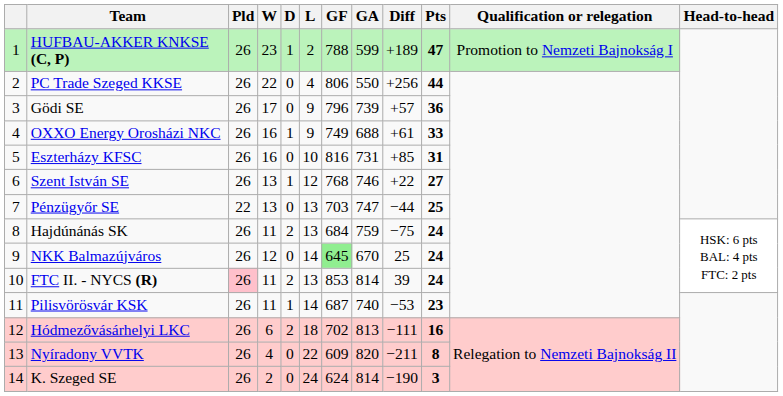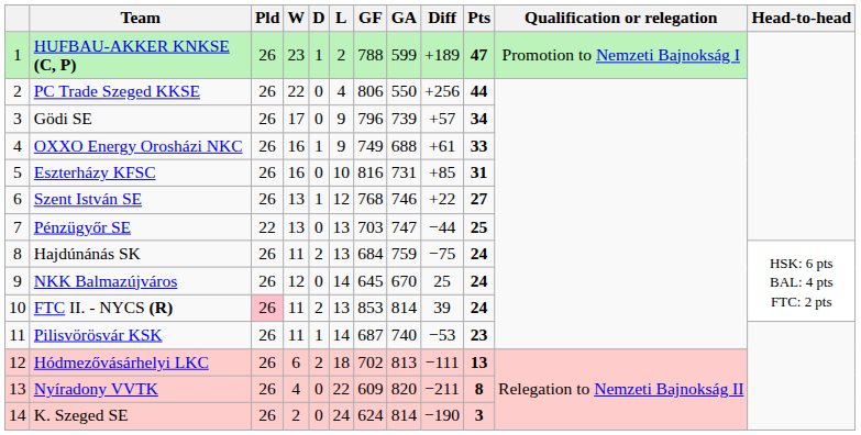 <table class="wikitable sortable" style="text-align:center">
 <tr>
 <th></th>
 <th width="200">Team</th>
 <th>Pld</th>
 <th>W</th>
 <th>D</th>
 <th>L</th>
 <th>GF</th>
 <th>GA</th>
 <th>Diff</th>
 <th>Pts</th>
 <th>Qualification or relegation</th>
 <th>Head-to-head</th>
 </tr>
 <tr style="background:#BBF3BB;">
 <td>1</td>
 <td align=left><a href='#'>HUFBAU-AKKER KNKSE</a>  <strong>(C, P)</strong></td>
 <td>26</td>
 <td>23</td>
 <td>1</td>
 <td>2</td>
 <td>788</td>
 <td>599</td>
 <td>+189</td>
 <td><strong>47</strong></td>
 <td>Promotion to <a href='#'>Nemzeti Bajnokság I</a></td>
 </tr>
 <tr>
 <td>2</td>
 <td align=left><a href='#'>PC Trade Szeged KKSE</a></td>
 <td>26</td>
 <td>22</td>
 <td>0</td>
 <td>4</td>
 <td>806</td>
 <td>550</td>
 <td>+256</td>
 <td><strong>44</strong></td>
 <td rowspan="10"></td>
 </tr>
 <tr>
 <td>3</td>
 <td align=left>Gödi SE</td>
 <td>26</td>
 <td>17</td>
 <td>0</td>
 <td>9</td>
 <td>796</td>
 <td>739</td>
 <td>+57</td>
-<td><strong>36</strong></td>
+<td><strong>34</strong></td>
 </tr>
 <tr>
 <td>4</td>
 <td align=left><a href='#'>OXXO Energy Orosházi NKC</a></td>
 <td>26</td>
 <td>16</td>
 <td>1</td>
 <td>9</td>
 <td>749</td>
 <td>688</td>
 <td>+61</td>
 <td><strong>33</strong></td>
 </tr>
 <tr>
 <td>5</td>
 <td align=left><a href='#'>Eszterházy KFSC</a></td>
 <td>26</td>
 <td>16</td>
 <td>0</td>
 <td>10</td>
 <td>816</td>
 <td>731</td>
 <td>+85</td>
 <td><strong>31</strong></td>
 </tr>
 <tr>
 <td>6</td>
 <td align=left><a href='#'>Szent István SE</a></td>
 <td>26</td>
 <td>13</td>
 <td>1</td>
 <td>12</td>
 <td>768</td>
 <td>746</td>
 <td>+22</td>
 <td><strong>27</strong></td>
 </tr>
 <tr>
 <td>7</td>
 <td align=left><a href='#'>Pénzügyőr SE</a></td>
 <td>22</td>
 <td>13</td>
 <td>0</td>
 <td>13</td>
 <td>703</td>
 <td>747</td>
 <td>−44</td>
 <td><strong>25</strong></td>
 </tr>
 <tr>
 <td>8</td>
 <td align=left>Hajdúnánás SK</td>
 <td>26</td>
 <td>11</td>
 <td>2</td>
 <td>13</td>
 <td>684</td>
 <td>759</td>
 <td>−75</td>
 <td><strong>24</strong></td>
 <td rowspan="3" style="background: #FFFFFF;"><small>HSK: 6 pts<br>BAL: 4 pts<br>FTC: 2 pts</small></td>
 </tr>
 <tr>
 <td>9</td>
 <td align=left><a href='#'>NKK Balmazújváros</a></td>
 <td>26</td>
 <td>12</td>
 <td>0</td>
 <td>14</td>
-<td style="background: lightgreen;">645</td>
+<td>645</td>
 <td>670</td>
 <td>25</td>
 <td><strong>24</strong></td>
 </tr>
 <tr>
 <td>10</td>
 <td align=left><a href='#'>FTC</a> II. - NYCS <strong>(R)</strong></td>
 <td style="background: pink;">26</td>
 <td>11</td>
 <td>2</td>
 <td>13</td>
 <td>853</td>
 <td>814</td>
 <td>39</td>
 <td><strong>24</strong></td>
 </tr>
 <tr>
 <td>11</td>
 <td align=left><a href='#'>Pilisvörösvár KSK</a></td>
 <td>26</td>
 <td>11</td>
 <td>1</td>
 <td>14</td>
 <td>687</td>
 <td>740</td>
 <td>−53</td>
 <td><strong>23</strong></td>
 </tr>
 <tr style="background: #FFCCCC;">
 <td>12</td>
 <td align=left><a href='#'>Hódmezővásárhelyi LKC</a></td>
 <td>26</td>
 <td>6</td>
 <td>2</td>
 <td>18</td>
 <td>702</td>
 <td>813</td>
 <td>−111</td>
-<td><strong>16</strong></td>
+<td><strong>13</strong></td>
 <td rowspan="3">Relegation to <a href='#'>Nemzeti Bajnokság II</a></td>
 </tr>
 <tr style="background: #FFCCCC;">
 <td>13</td>
 <td align=left><a href='#'>Nyíradony VVTK</a></td>
 <td>26</td>
 <td>4</td>
 <td>0</td>
 <td>22</td>
 <td>609</td>
 <td>820</td>
 <td>−211</td>
 <td><strong>8</strong></td>
 </tr>
 <tr style="background: #FFCCCC;">
 <td>14</td>
 <td align=left>K. Szeged SE</td>
 <td>26</td>
 <td>2</td>
 <td>0</td>
 <td>24</td>
 <td>624</td>
 <td>814</td>
 <td>−190</td>
 <td><strong>3</strong></td>
 </tr>
 </table>
